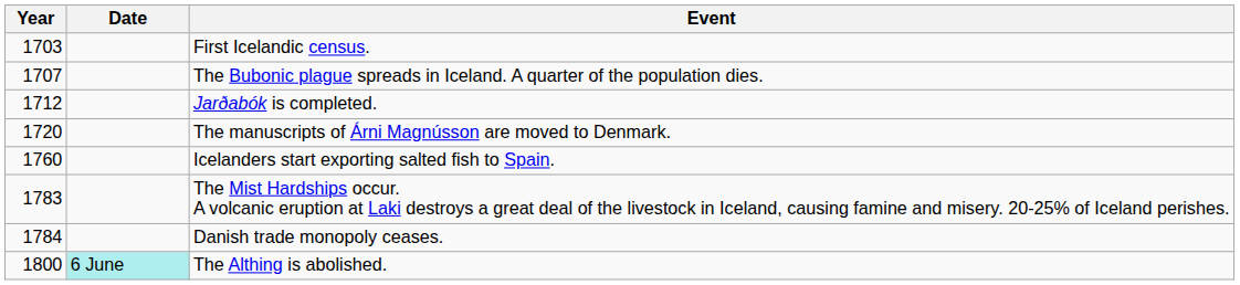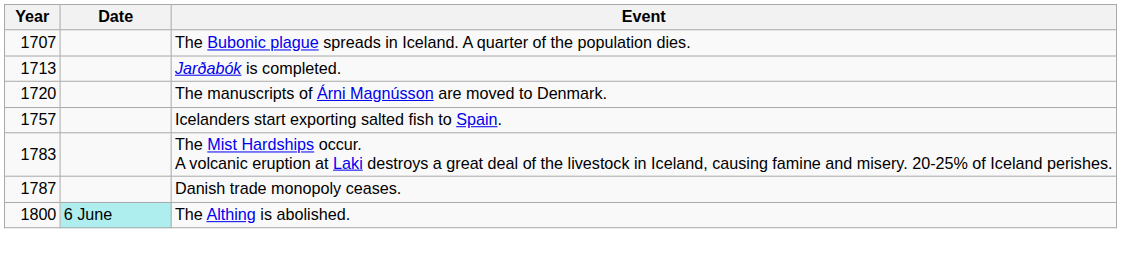 <table class="wikitable">
 <tr>
 <th style="width: 5%">Year</th>
 <th style="width: 10%;">Date</th>
 <th>Event</th>
 </tr>
 <tr>
-<td style="text-align: right;">1703</td>
-<td></td>
-<td>First Icelandic <a href='#'>census</a>.</td>
-</tr>
-<tr>
 <td style="text-align: right;">1707</td>
 <td></td>
 <td>The <a href='#'>Bubonic plague</a> spreads in Iceland. A quarter of the population dies.</td>
 </tr>
 <tr>
-<td style="text-align: right;">1712</td>
+<td style="text-align: right;">1713</td>
 <td></td>
 <td><em><a href='#'>Jarðabók</a></em> is completed.</td>
 </tr>
 <tr>
 <td style="text-align: right;">1720</td>
 <td></td>
 <td>The manuscripts of <a href='#'>Árni Magnússon</a> are moved to Denmark.</td>
 </tr>
 <tr>
-<td style="text-align: right;">1760</td>
+<td style="text-align: right;">1757</td>
 <td></td>
 <td>Icelanders start exporting salted fish to <a href='#'>Spain</a>.</td>
 </tr>
 <tr>
 <td style="text-align: right;">1783</td>
 <td></td>
 <td>The <a href='#'>Mist Hardships</a> occur.<br>A volcanic eruption at <a href='#'>Laki</a> destroys a great deal of the livestock in Iceland, causing famine and misery. 20-25% of Iceland perishes.</td>
 </tr>
 <tr>
-<td style="text-align: right;">1784</td>
+<td style="text-align: right;">1787</td>
 <td></td>
 <td>Danish trade monopoly ceases.</td>
 </tr>
 <tr>
 <td style="text-align: right;">1800</td>
 <td style="background: paleturquoise;">6 June</td>
 <td>The <a href='#'>Althing</a> is abolished.</td>
 </tr>
 </table>
